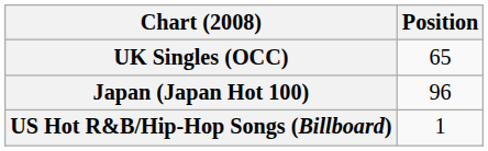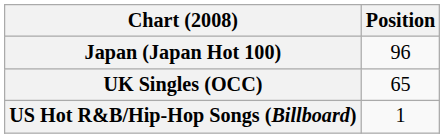 <table class="wikitable sortable plainrowheaders" style="text-align:center">
 <tr>
 <th>Chart (2008)</th>
 <th>Position</th>
 </tr>
 <tr>
+<th scope="row">Japan (Japan Hot 100)</th>
+<td>96</td>
+</tr>
+<tr>
 <th scope="row">UK Singles (OCC)</th>
 <td>65</td>
-</tr>
-<tr>
-<th scope="row">Japan (Japan Hot 100)</th>
-<td>96</td>
 </tr>
 <tr>
 <th scope="row">US Hot R&B/Hip-Hop Songs (<em>Billboard</em>)</th>
 <td>1</td>
 </tr>
 </table>
